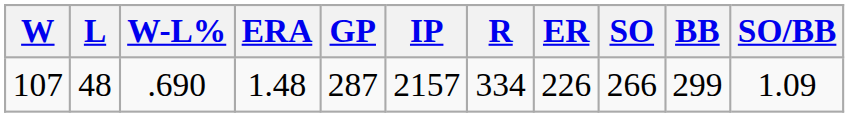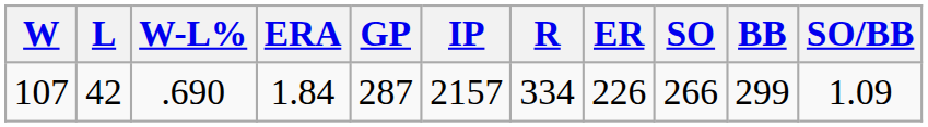 <table class="wikitable">
 <tr>
 <th><a href='#'>W</a></th>
 <th><a href='#'>L</a></th>
 <th><a href='#'>W-L%</a></th>
 <th><a href='#'>ERA</a></th>
 <th><a href='#'>GP</a></th>
 <th><a href='#'>IP</a></th>
 <th><a href='#'>R</a></th>
 <th><a href='#'>ER</a></th>
 <th><a href='#'>SO</a></th>
 <th><a href='#'>BB</a></th>
 <th><a href='#'>SO/BB</a></th>
 </tr>
 <tr align=center>
 <td>107</td>
-<td>48</td>
+<td>42</td>
 <td>.690</td>
-<td>1.48</td>
+<td>1.84</td>
 <td>287</td>
 <td>2157</td>
 <td>334</td>
 <td>226</td>
 <td>266</td>
 <td>299</td>
 <td>1.09</td>
 </tr>
 </table>
